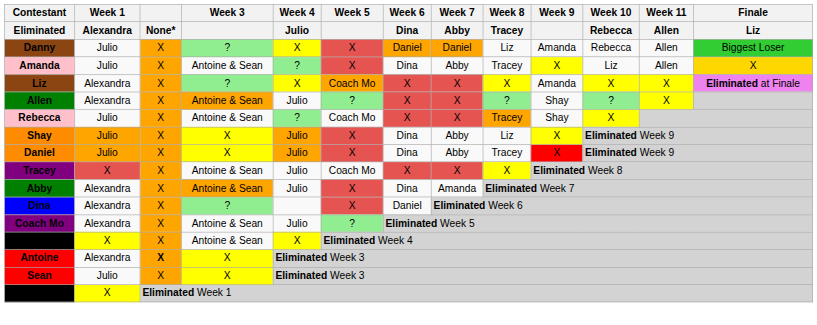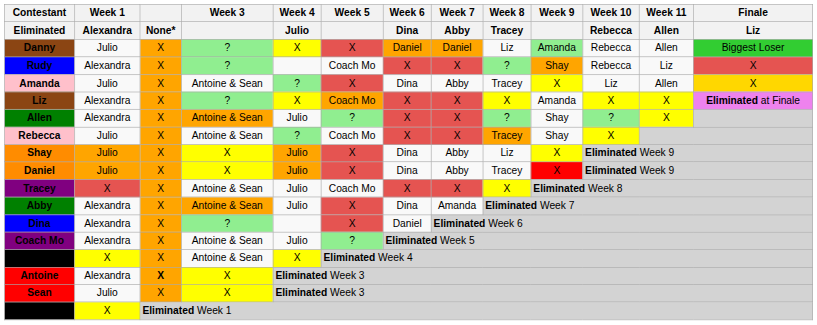 <table class="wikitable" style="text-align:center; width: 100%; font-size:100%; line-height:20px;">
 <tr>
 <th>Contestant</th>
 <th>Week 1</th>
 <th></th>
 <th>Week 3</th>
 <th>Week 4</th>
 <th>Week 5</th>
 <th>Week 6</th>
 <th>Week 7</th>
 <th>Week 8</th>
 <th>Week 9</th>
 <th>Week 10</th>
 <th>Week 11</th>
 <th>Finale</th>
 </tr>
 <tr>
 <th>Eliminated</th>
 <th>Alexandra</th>
 <th>None*</th>
 <th></th>
 <th>Julio</th>
 <th></th>
 <th>Dina</th>
 <th>Abby</th>
 <th>Tracey</th>
 <th></th>
 <th>Rebecca</th>
 <th>Allen</th>
 <th>Liz</th>
 </tr>
 <tr>
 <td bgcolor="saddlebrown"><span><strong>Danny</strong></span></td>
 <td>Julio</td>
 <td bgcolor="orange">X</td>
 <td bgcolor="lightgreen">?</td>
 <td bgcolor="yellow">X</td>
 <td bgcolor="#E55451">X</td>
 <td bgcolor="orange">Daniel</td>
 <td bgcolor="orange">Daniel</td>
 <td>Liz</td>
-<td>Amanda</td>
+<td style="background: lightgreen;">Amanda</td>
 <td>Rebecca</td>
 <td>Allen</td>
 <td bgcolor="limegreen">Biggest Loser</td>
+</tr>
+<tr>
+<td bgcolor="blue"><span><strong>Rudy</strong></span></td>
+<td>Alexandra</td>
+<td bgcolor="orange">X</td>
+<td bgcolor="lightgreen">?</td>
+<td></td>
+<td>Coach Mo</td>
+<td bgcolor="#E55451">X</td>
+<td bgcolor="#E55451">X</td>
+<td bgcolor="lightgreen">?</td>
+<td bgcolor="orange">Shay</td>
+<td>Rebecca</td>
+<td>Liz</td>
+<td bgcolor="#E55451">X</td>
 </tr>
 <tr>
 <td bgcolor="pink"><span><strong>Amanda</strong></span></td>
 <td>Julio</td>
 <td bgcolor="orange">X</td>
 <td>Antoine & Sean</td>
 <td bgcolor="lightgreen">?</td>
 <td bgcolor="#E55451">X</td>
 <td>Dina</td>
 <td>Abby</td>
 <td>Tracey</td>
 <td bgcolor="yellow">X</td>
 <td>Liz</td>
 <td>Allen</td>
 <td bgcolor="gold">X</td>
 </tr>
 <tr>
 <td bgcolor="saddlebrown"><span><strong>Liz</strong></span></td>
 <td>Alexandra</td>
 <td bgcolor="orange">X</td>
 <td bgcolor="lightgreen">?</td>
 <td bgcolor="yellow">X</td>
 <td bgcolor="orange">Coach Mo</td>
 <td bgcolor="#E55451">X</td>
 <td bgcolor="#E55451">X</td>
 <td bgcolor="yellow">X</td>
 <td>Amanda</td>
 <td bgcolor="yellow">X</td>
 <td bgcolor="yellow">X</td>
 <td bgcolor="violet"><strong>Eliminated</strong> at Finale</td>
 </tr>
 <tr>
 <td bgcolor="green"><span><strong>Allen</strong></span></td>
 <td>Alexandra</td>
 <td bgcolor="orange">X</td>
 <td bgcolor="orange">Antoine & Sean</td>
 <td>Julio</td>
 <td bgcolor="lightgreen">?</td>
 <td bgcolor="#E55451">X</td>
 <td bgcolor="#E55451">X</td>
 <td bgcolor="lightgreen">?</td>
 <td>Shay</td>
 <td bgcolor="lightgreen">?</td>
 <td bgcolor="yellow">X</td>
 <td bgcolor="lightgrey" align="left" colspan=1></td>
 </tr>
 <tr>
 <td bgcolor="pink"><span><strong>Rebecca</strong></span></td>
 <td>Julio</td>
 <td bgcolor="orange">X</td>
 <td>Antoine & Sean</td>
 <td bgcolor="lightgreen">?</td>
 <td>Coach Mo</td>
 <td bgcolor="#E55451">X</td>
 <td bgcolor="#E55451">X</td>
 <td bgcolor="orange">Tracey</td>
 <td>Shay</td>
 <td bgcolor="yellow">X</td>
 <td bgcolor="lightgrey" align="left" colspan=2></td>
 </tr>
 <tr>
 <td bgcolor="darkorange"><span><strong>Shay</strong></span></td>
 <td bgcolor="orange">Julio</td>
 <td bgcolor="orange">X</td>
 <td bgcolor="yellow">X</td>
 <td bgcolor="orange">Julio</td>
 <td bgcolor="#E55451">X</td>
 <td>Dina</td>
 <td>Abby</td>
 <td>Liz</td>
 <td bgcolor="yellow">X</td>
 <td bgcolor="lightgrey" align="left" colspan=3><strong>Eliminated</strong> Week 9</td>
 </tr>
 <tr>
 <td bgcolor="darkorange"><span><strong>Daniel</strong></span></td>
 <td bgcolor="orange">Julio</td>
 <td bgcolor="orange">X</td>
 <td bgcolor="yellow">X</td>
 <td bgcolor="orange">Julio</td>
 <td bgcolor="#E55451">X</td>
 <td>Dina</td>
 <td>Abby</td>
 <td>Tracey</td>
 <td bgcolor="red">X</td>
 <td bgcolor="lightgrey" align="left" colspan=3><strong>Eliminated</strong> Week 9</td>
 </tr>
 <tr>
 <td bgcolor="purple"><span><strong>Tracey</strong></span></td>
 <td bgcolor="#E55451">X</td>
 <td bgcolor="orange">X</td>
 <td>Antoine & Sean</td>
 <td>Julio</td>
 <td>Coach Mo</td>
 <td bgcolor="#E55451">X</td>
 <td bgcolor="#E55451">X</td>
 <td bgcolor="yellow">X</td>
 <td bgcolor="lightgrey" align="left" colspan=4><strong>Eliminated</strong> Week 8</td>
 </tr>
 <tr>
 <td bgcolor="green"><span><strong>Abby</strong></span></td>
 <td>Alexandra</td>
 <td bgcolor="orange">X</td>
 <td bgcolor="orange">Antoine & Sean</td>
 <td>Julio</td>
 <td bgcolor="#E55451">X</td>
 <td>Dina</td>
 <td>Amanda</td>
 <td bgcolor="lightgrey" align="left" colspan=5><strong>Eliminated</strong> Week 7</td>
 </tr>
 <tr>
 <td bgcolor="blue"><span><strong>Dina</strong></span></td>
 <td>Alexandra</td>
 <td bgcolor="orange">X</td>
 <td bgcolor="lightgreen">?</td>
 <td></td>
 <td bgcolor="#E55451">X</td>
 <td>Daniel</td>
 <td bgcolor="lightgrey" align="left" colspan=6><strong>Eliminated</strong> Week 6</td>
 </tr>
 <tr>
 <td bgcolor="purple"><span><strong>Coach Mo</strong></span></td>
 <td>Alexandra</td>
 <td bgcolor="orange">X</td>
 <td>Antoine & Sean</td>
 <td>Julio</td>
 <td bgcolor="lightgreen">?</td>
 <td bgcolor="lightgrey" align="left" colspan=7><strong>Eliminated</strong> Week 5</td>
 </tr>
 <tr>
 <td bgcolor="black"><span><strong>Julio</strong></span></td>
 <td bgcolor="yellow">X</td>
 <td bgcolor="orange">X</td>
 <td>Antoine & Sean</td>
 <td bgcolor="yellow">X</td>
 <td bgcolor="lightgrey" align="left" colspan=8><strong>Eliminated</strong> Week 4</td>
 </tr>
 <tr>
 <td bgcolor="red"><span><strong>Antoine</strong></span></td>
 <td>Alexandra</td>
 <td bgcolor="orange"><strong>X</strong></td>
 <td bgcolor="yellow">X</td>
 <td bgcolor="lightgrey" align="left" colspan=9><strong>Eliminated</strong> Week 3</td>
 </tr>
 <tr>
 <td bgcolor="red"><span><strong>Sean</strong></span></td>
 <td>Julio</td>
 <td bgcolor="orange">X</td>
 <td bgcolor="yellow">X</td>
 <td bgcolor="lightgrey" align="left" colspan=9><strong>Eliminated</strong> Week 3</td>
 </tr>
 <tr>
 <td bgcolor="black"><span><strong>Alexandra</strong></span></td>
 <td bgcolor="yellow">X</td>
 <td bgcolor="lightgrey" align="left" colspan=11><strong>Eliminated</strong> Week 1</td>
 </tr>
 </table>
